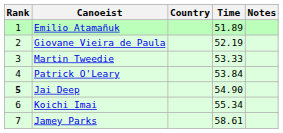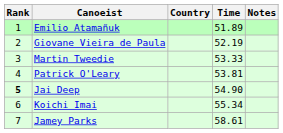 <table class="wikitable" style="text-align:center">
 <tr>
 <th>Rank</th>
 <th>Canoeist</th>
 <th>Country</th>
 <th>Time</th>
 <th>Notes</th>
 </tr>
 <tr bgcolor=bbffbb>
 <td>1</td>
 <td align="left"><a href='#'>Emilio Atamañuk</a></td>
 <td align="left"></td>
 <td>51.89</td>
 <td></td>
 </tr>
 <tr bgcolor=ddffdd>
 <td>2</td>
 <td align="left"><a href='#'>Giovane Vieira de Paula</a></td>
 <td align="left"></td>
 <td>52.19</td>
 <td></td>
 </tr>
 <tr bgcolor=ddffdd>
 <td>3</td>
 <td align="left"><a href='#'>Martin Tweedie</a></td>
 <td align="left"></td>
 <td>53.33</td>
 <td></td>
 </tr>
 <tr bgcolor=ddffdd>
 <td>4</td>
 <td align="left"><a href='#'>Patrick O'Leary</a></td>
 <td align="left"></td>
-<td>53.84</td>
+<td>53.81</td>
 <td></td>
 </tr>
 <tr bgcolor=ddffdd>
 <td><strong>5</strong></td>
 <td align="left"><a href='#'>Jai Deep</a></td>
 <td align="left"></td>
 <td>54.90</td>
 <td></td>
 </tr>
 <tr bgcolor=ddffdd>
 <td>6</td>
 <td align="left"><a href='#'>Koichi Imai</a></td>
 <td align="left"></td>
 <td>55.34</td>
 <td></td>
 </tr>
 <tr bgcolor=ddffdd>
 <td>7</td>
 <td align="left"><a href='#'>Jamey Parks</a></td>
 <td align="left"></td>
 <td>58.61</td>
 <td></td>
 </tr>
 </table>
